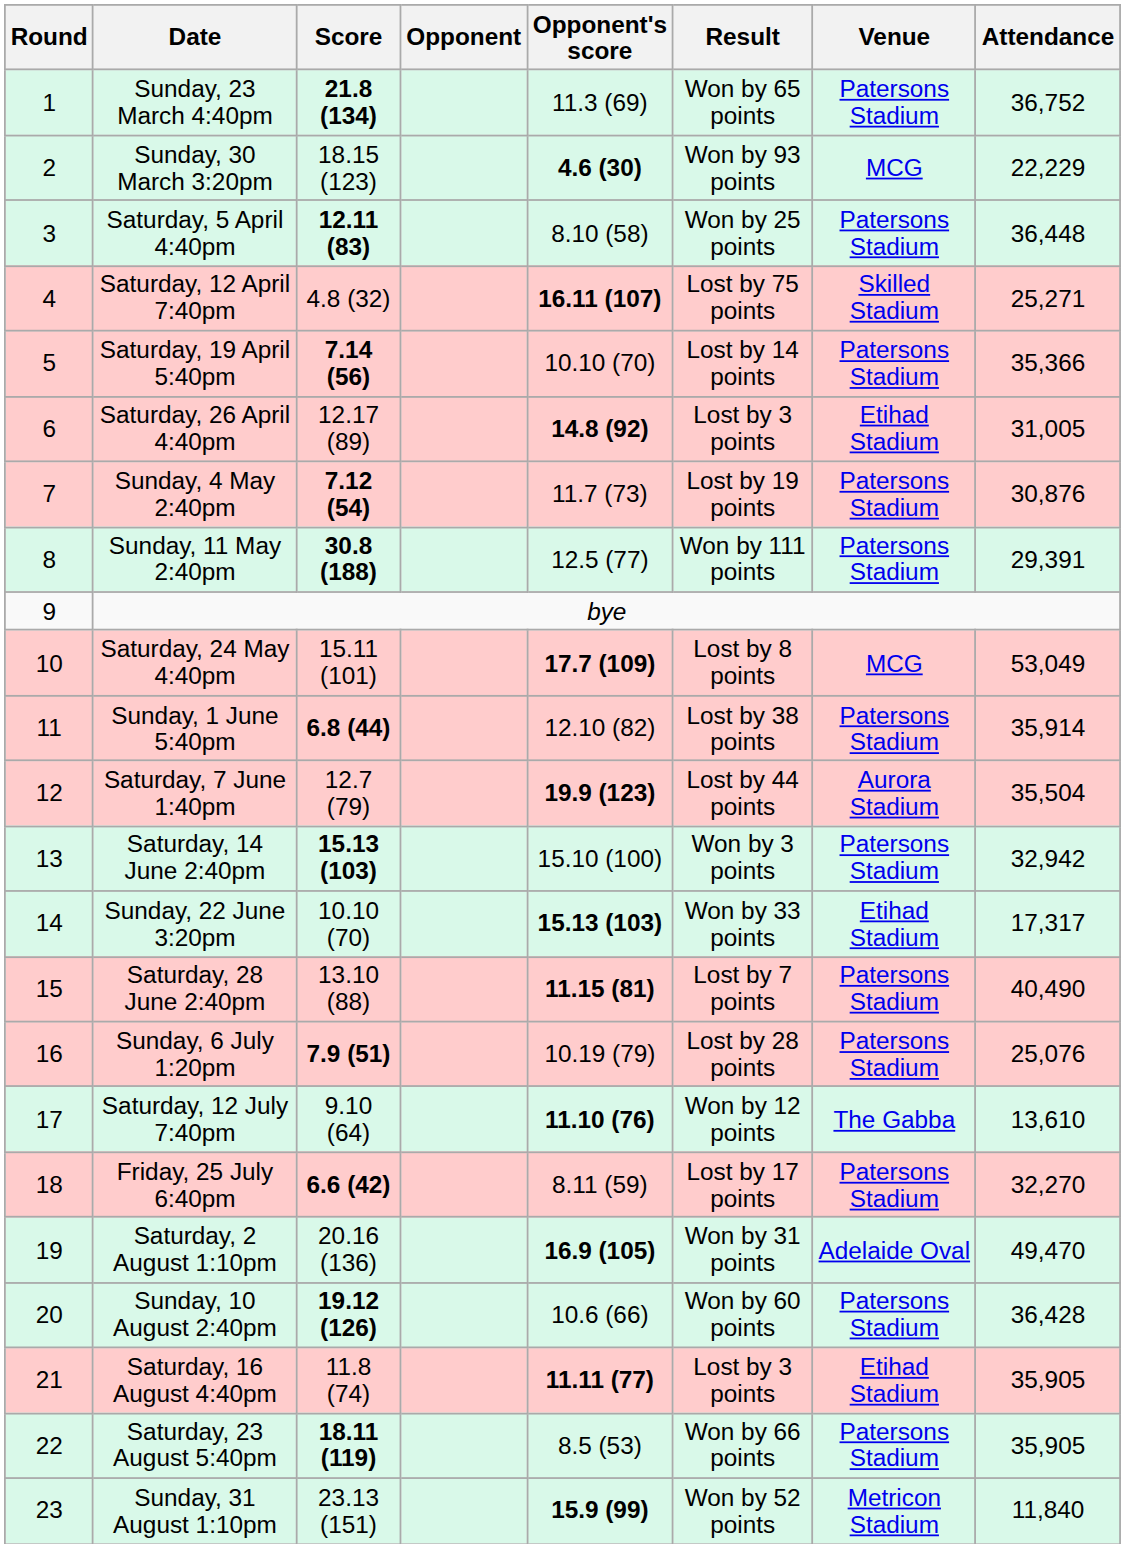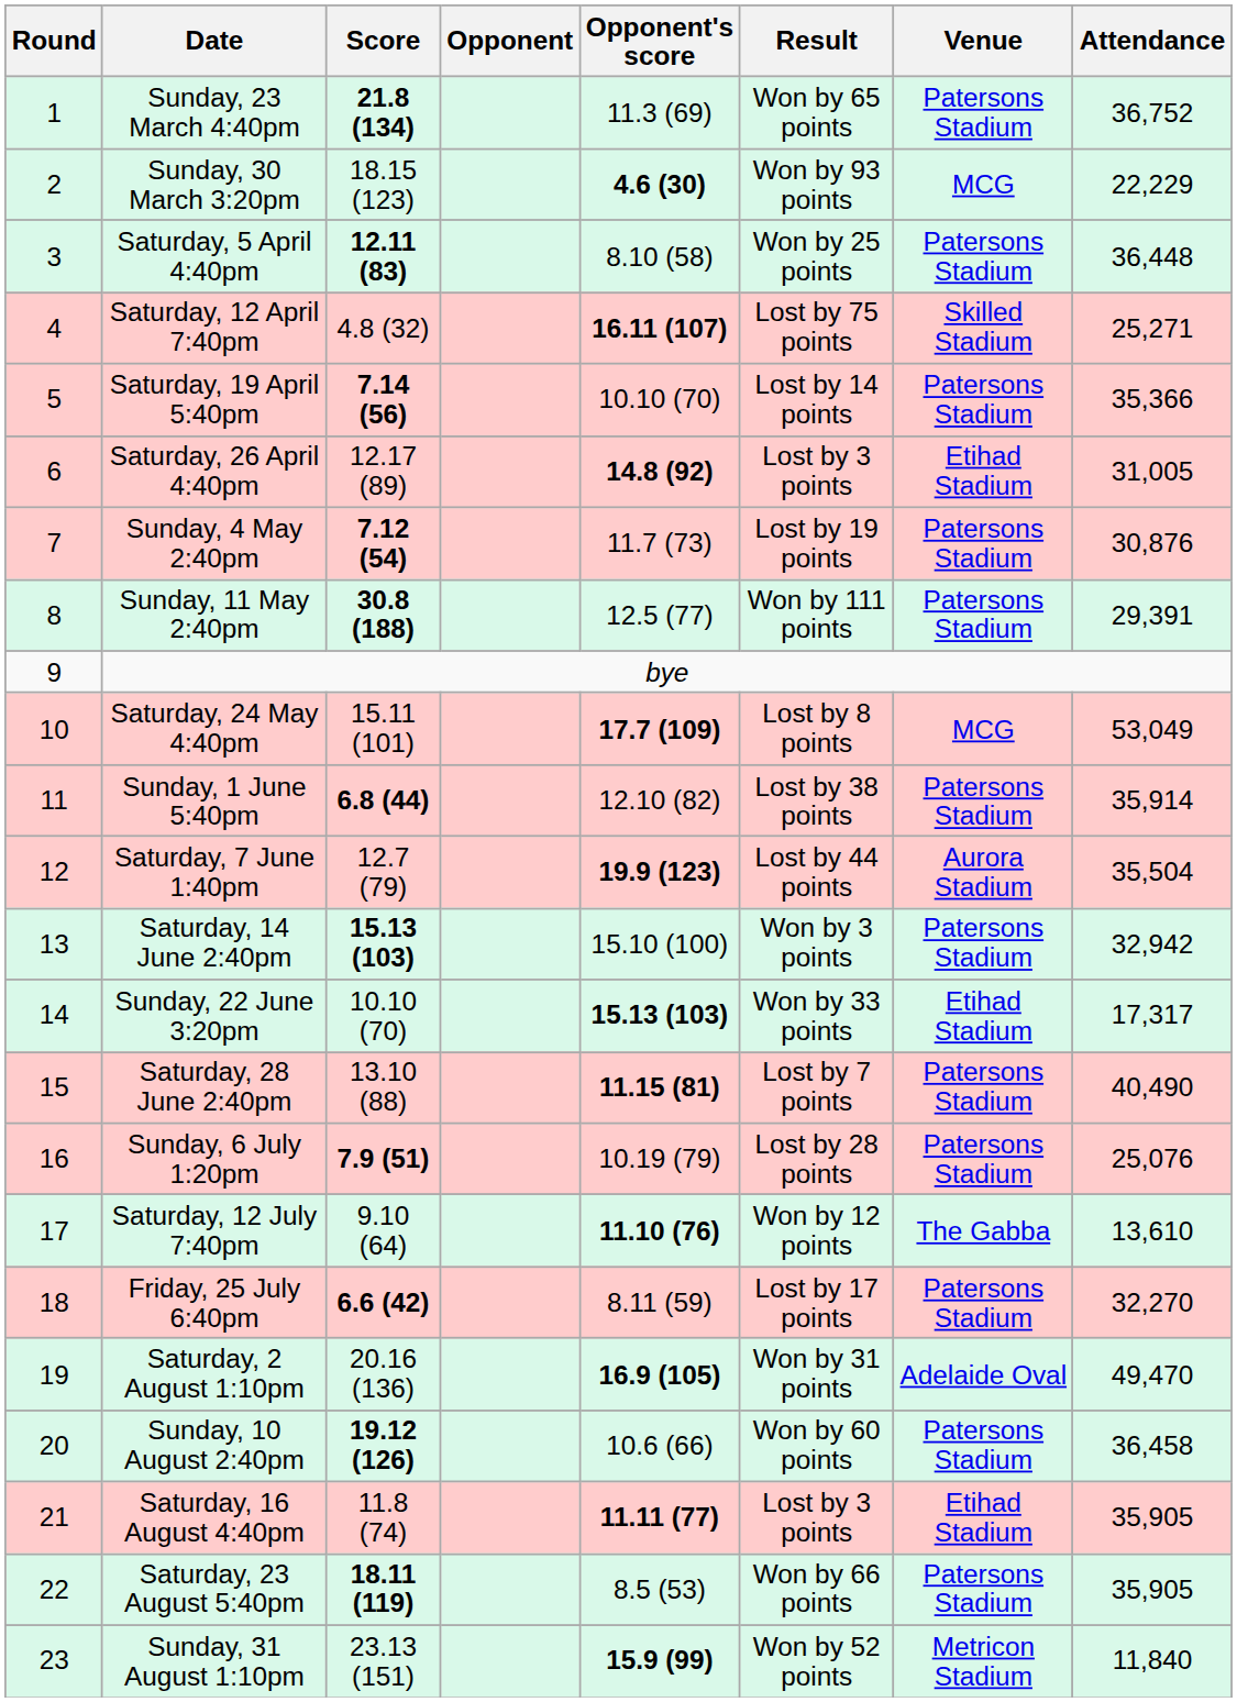 <table class="wikitable" style="font-size:85%; text-align:center; margin-left: auto; margin-right: auto;" width="100%">
 <tr>
 <th>Round</th>
 <th>Date</th>
 <th>Score</th>
 <th>Opponent</th>
 <th>Opponent's<br>score</th>
 <th>Result</th>
 <th>Venue</th>
 <th>Attendance</th>
 </tr>
 <tr align="center" style="background:#d9f9e9;">
 <td>1</td>
 <td>Sunday, 23 March 4:40pm</td>
 <td><strong>21.8 (134)</strong></td>
 <td></td>
 <td>11.3 (69)</td>
 <td>Won by 65 points</td>
 <td><a href='#'>Patersons Stadium</a></td>
 <td>36,752</td>
 </tr>
 <tr align="center" style="background:#d9f9e9;">
 <td>2</td>
 <td>Sunday, 30 March 3:20pm</td>
 <td>18.15 (123)</td>
 <td></td>
 <td><strong>4.6 (30)</strong></td>
 <td>Won by 93 points</td>
 <td><a href='#'>MCG</a></td>
 <td>22,229</td>
 </tr>
 <tr align="center" style="background:#d9f9e9;">
 <td>3</td>
 <td>Saturday, 5 April 4:40pm</td>
 <td><strong>12.11 (83)</strong></td>
 <td></td>
 <td>8.10 (58)</td>
 <td>Won by 25 points</td>
 <td><a href='#'>Patersons Stadium</a></td>
 <td>36,448</td>
 </tr>
 <tr align="center" style="background:#fcc;">
 <td>4</td>
 <td>Saturday, 12 April 7:40pm</td>
 <td>4.8 (32)</td>
 <td></td>
 <td><strong>16.11 (107)</strong></td>
 <td>Lost by 75 points</td>
 <td><a href='#'>Skilled Stadium</a></td>
 <td>25,271</td>
 </tr>
 <tr align="center" style="background:#fcc;">
 <td>5</td>
 <td>Saturday, 19 April 5:40pm</td>
 <td><strong>7.14 (56)</strong></td>
 <td></td>
 <td>10.10 (70)</td>
 <td>Lost by 14 points</td>
 <td><a href='#'>Patersons Stadium</a></td>
 <td>35,366</td>
 </tr>
 <tr align="center" style="background:#fcc;">
 <td>6</td>
 <td>Saturday, 26 April 4:40pm</td>
 <td>12.17 (89)</td>
 <td></td>
 <td><strong>14.8 (92)</strong></td>
 <td>Lost by 3 points</td>
 <td><a href='#'>Etihad Stadium</a></td>
 <td>31,005</td>
 </tr>
 <tr align="center" style="background:#fcc;">
 <td>7</td>
 <td>Sunday, 4 May 2:40pm</td>
 <td><strong>7.12 (54)</strong></td>
 <td></td>
 <td>11.7 (73)</td>
 <td>Lost by 19 points</td>
 <td><a href='#'>Patersons Stadium</a></td>
 <td>30,876</td>
 </tr>
 <tr align="center" style="background:#d9f9e9;">
 <td>8</td>
 <td>Sunday, 11 May 2:40pm</td>
 <td><strong>30.8 (188)</strong></td>
 <td></td>
 <td>12.5 (77)</td>
 <td>Won by 111 points</td>
 <td><a href='#'>Patersons Stadium</a></td>
 <td>29,391</td>
 </tr>
 <tr align="center">
 <td>9</td>
 <td colspan="7"><span><em>bye</em></span></td>
 </tr>
 <tr align="center" style="background:#fcc;">
 <td>10</td>
 <td>Saturday, 24 May 4:40pm</td>
 <td>15.11 (101)</td>
 <td></td>
 <td><strong>17.7 (109)</strong></td>
 <td>Lost by 8 points</td>
 <td><a href='#'>MCG</a></td>
 <td>53,049</td>
 </tr>
 <tr align="center" style="background:#fcc;">
 <td>11</td>
 <td>Sunday, 1 June 5:40pm</td>
 <td><strong>6.8 (44)</strong></td>
 <td></td>
 <td>12.10 (82)</td>
 <td>Lost by 38 points</td>
 <td><a href='#'>Patersons Stadium</a></td>
 <td>35,914</td>
 </tr>
 <tr align="center" style="background:#fcc;">
 <td>12</td>
 <td>Saturday, 7 June 1:40pm</td>
 <td>12.7 (79)</td>
 <td></td>
 <td><strong>19.9 (123)</strong></td>
 <td>Lost by 44 points</td>
 <td><a href='#'>Aurora Stadium</a></td>
 <td>35,504</td>
 </tr>
 <tr align="center" style="background:#d9f9e9;">
 <td>13</td>
 <td>Saturday, 14 June 2:40pm</td>
 <td><strong>15.13 (103)</strong></td>
 <td></td>
 <td>15.10 (100)</td>
 <td>Won by 3 points</td>
 <td><a href='#'>Patersons Stadium</a></td>
 <td>32,942</td>
 </tr>
 <tr align="center" style="background:#d9f9e9;">
 <td>14</td>
 <td>Sunday, 22 June 3:20pm</td>
 <td>10.10 (70)</td>
 <td></td>
 <td><strong>15.13 (103)</strong></td>
 <td>Won by 33 points</td>
 <td><a href='#'>Etihad Stadium</a></td>
 <td>17,317</td>
 </tr>
 <tr align="center" style="background:#fcc;">
 <td>15</td>
 <td>Saturday, 28 June 2:40pm</td>
 <td>13.10 (88)</td>
 <td></td>
 <td><strong>11.15 (81)</strong></td>
 <td>Lost by 7 points</td>
 <td><a href='#'>Patersons Stadium</a></td>
 <td>40,490</td>
 </tr>
 <tr align="center" style="background:#fcc;">
 <td>16</td>
 <td>Sunday, 6 July 1:20pm</td>
 <td><strong>7.9 (51)</strong></td>
 <td></td>
 <td>10.19 (79)</td>
 <td>Lost by 28 points</td>
 <td><a href='#'>Patersons Stadium</a></td>
 <td>25,076</td>
 </tr>
 <tr align="center" style="background:#d9f9e9;">
 <td>17</td>
 <td>Saturday, 12 July 7:40pm</td>
 <td>9.10 (64)</td>
 <td></td>
 <td><strong>11.10 (76)</strong></td>
 <td>Won by 12 points</td>
 <td><a href='#'>The Gabba</a></td>
 <td>13,610</td>
 </tr>
 <tr align="center" style="background:#fcc;">
 <td>18</td>
 <td>Friday, 25 July 6:40pm</td>
 <td><strong>6.6 (42)</strong></td>
 <td></td>
 <td>8.11 (59)</td>
 <td>Lost by 17 points</td>
 <td><a href='#'>Patersons Stadium</a></td>
 <td>32,270</td>
 </tr>
 <tr align="center" style="background:#d9f9e9;">
 <td>19</td>
 <td>Saturday, 2 August 1:10pm</td>
 <td>20.16 (136)</td>
 <td></td>
 <td><strong>16.9 (105)</strong></td>
 <td>Won by 31 points</td>
 <td><a href='#'>Adelaide Oval</a></td>
 <td>49,470</td>
 </tr>
 <tr align="center" style="background:#d9f9e9;">
 <td>20</td>
 <td>Sunday, 10 August 2:40pm</td>
 <td><strong>19.12 (126)</strong></td>
 <td></td>
 <td>10.6 (66)</td>
 <td>Won by 60 points</td>
 <td><a href='#'>Patersons Stadium</a></td>
-<td>36,428</td>
+<td>36,458</td>
 </tr>
 <tr align="center" style="background:#fcc;">
 <td>21</td>
 <td>Saturday, 16 August 4:40pm</td>
 <td>11.8 (74)</td>
 <td></td>
 <td><strong>11.11 (77)</strong></td>
 <td>Lost by 3 points</td>
 <td><a href='#'>Etihad Stadium</a></td>
 <td>35,905</td>
 </tr>
 <tr align="center" style="background:#d9f9e9;">
 <td>22</td>
 <td>Saturday, 23 August 5:40pm</td>
 <td><strong>18.11 (119)</strong></td>
 <td></td>
 <td>8.5 (53)</td>
 <td>Won by 66 points</td>
 <td><a href='#'>Patersons Stadium</a></td>
 <td>35,905</td>
 </tr>
 <tr align="center" style="background:#d9f9e9;">
 <td>23</td>
 <td>Sunday, 31 August 1:10pm</td>
 <td>23.13 (151)</td>
 <td></td>
 <td><strong>15.9 (99)</strong></td>
 <td>Won by 52 points</td>
 <td><a href='#'>Metricon Stadium</a></td>
 <td>11,840</td>
 </tr>
 </table>
